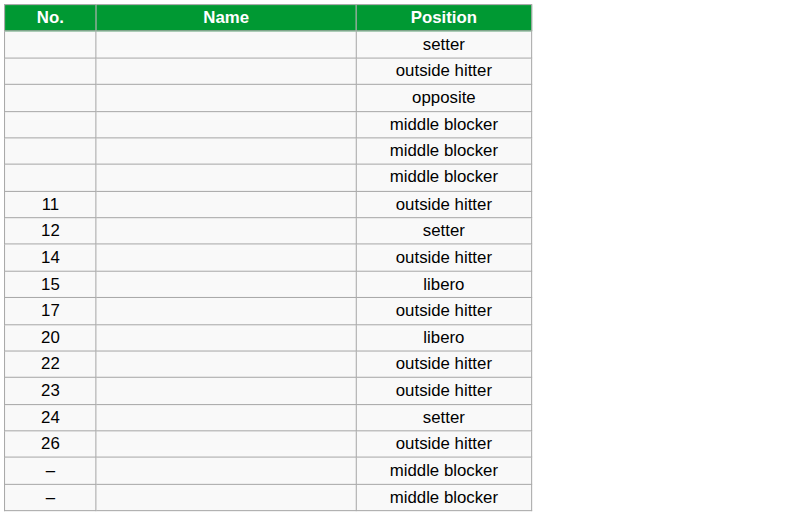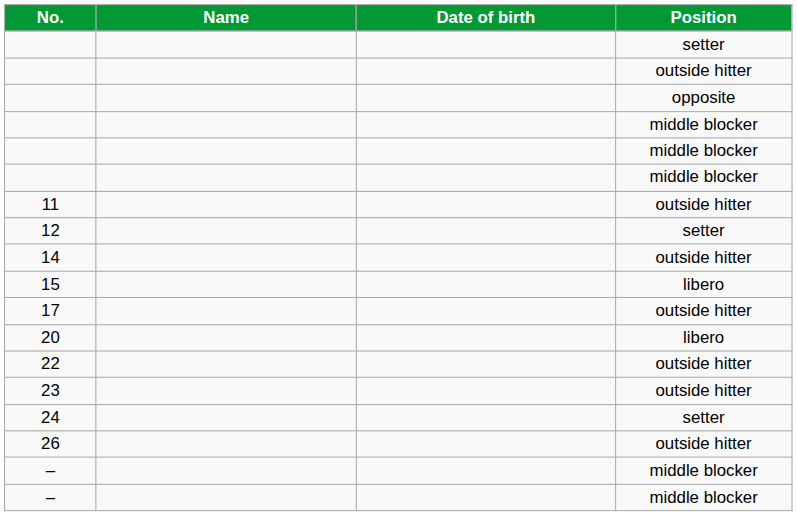 <table class="wikitable sortable" style="font-size:100%; text-align:center;">
 <tr>
 <th style="width:5em; color:#FFFFFF; background-color:#009933">No.</th>
 <th style="width:15em; color:#FFFFFF; background-color:#009933">Name</th>
+<th style="width:15em; color:#FFFFFF; background-color:#009933">Date of birth</th>
 <th style="width:10em; color:#FFFFFF; background-color:#009933">Position</th>
 </tr>
 <tr>
 <td></td>
 <td align=left> </td>
+<td align=right></td>
 <td>setter</td>
 </tr>
 <tr>
 <td></td>
 <td align=left> </td>
+<td align=right></td>
 <td>outside hitter</td>
 </tr>
 <tr>
 <td></td>
 <td align=left> </td>
+<td align=right></td>
 <td>opposite</td>
 </tr>
 <tr>
 <td></td>
 <td align=left> </td>
+<td align=right></td>
 <td>middle blocker</td>
 </tr>
 <tr>
 <td></td>
 <td align=left> </td>
+<td align=right></td>
 <td>middle blocker</td>
 </tr>
 <tr>
 <td></td>
 <td align=left> </td>
+<td align=right></td>
 <td>middle blocker</td>
 </tr>
 <tr>
 <td>11</td>
 <td align=left> </td>
+<td align=right></td>
 <td>outside hitter</td>
 </tr>
 <tr>
 <td>12</td>
 <td align=left> </td>
+<td align=right></td>
 <td>setter</td>
 </tr>
 <tr>
 <td>14</td>
 <td align=left> </td>
+<td align=right></td>
 <td>outside hitter</td>
 </tr>
 <tr>
 <td>15</td>
 <td align=left> </td>
+<td align=right></td>
 <td>libero</td>
 </tr>
 <tr>
 <td>17</td>
 <td align=left> </td>
+<td align=right></td>
 <td>outside hitter</td>
 </tr>
 <tr>
 <td>20</td>
 <td align=left> </td>
+<td align=right></td>
 <td>libero</td>
 </tr>
 <tr>
 <td>22</td>
 <td align=left> </td>
+<td align=right></td>
 <td>outside hitter</td>
 </tr>
 <tr>
 <td>23</td>
 <td align=left> </td>
+<td align=right></td>
 <td>outside hitter</td>
 </tr>
 <tr>
 <td>24</td>
 <td align=left> </td>
+<td align=right></td>
 <td>setter</td>
 </tr>
 <tr>
 <td>26</td>
 <td align=left> </td>
+<td align=right></td>
 <td>outside hitter</td>
 </tr>
 <tr>
 <td>–</td>
 <td align=left> </td>
+<td align=right></td>
 <td>middle blocker</td>
 </tr>
 <tr>
 <td>–</td>
 <td align=left> </td>
+<td align=right></td>
 <td>middle blocker</td>
 </tr>
 </table>
